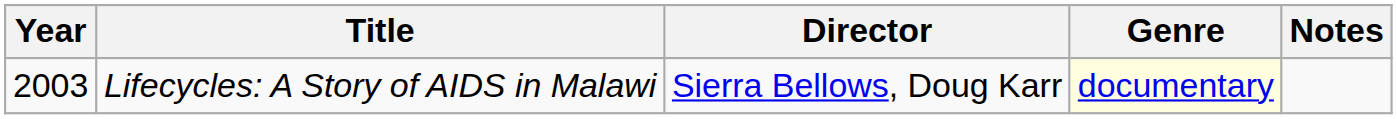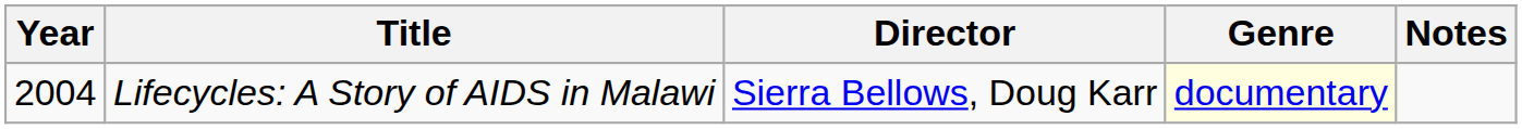 <table class="wikitable sortable">
 <tr>
 <th>Year</th>
 <th>Title</th>
 <th>Director</th>
 <th>Genre</th>
 <th class="unsortable">Notes</th>
 </tr>
 <tr>
-<td>2003</td>
+<td>2004</td>
 <td><em>Lifecycles: A Story of AIDS in Malawi</em></td>
 <td><a href='#'>Sierra Bellows</a>, Doug Karr</td>
 <td style="background: lightyellow;"><a href='#'>documentary</a></td>
 <td></td>
 </tr>
 </table>
